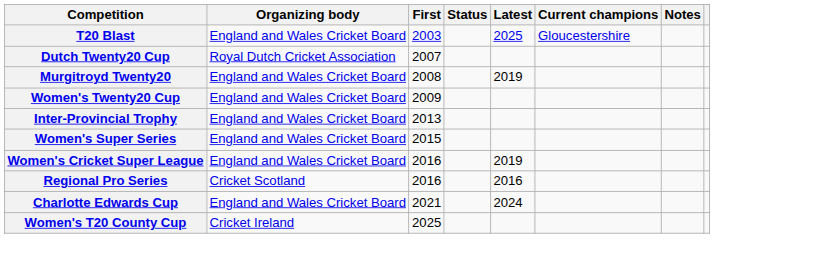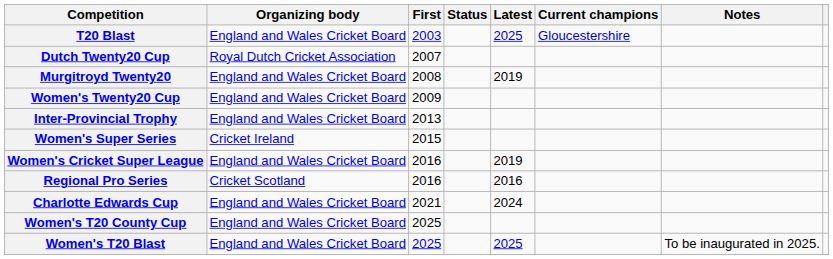 <table class="wikitable sortable plainrowheaders">
 <tr>
 <th scope="col">Competition</th>
 <th scope="col">Organizing body</th>
 <th scope="col">First</th>
 <th scope="col">Status</th>
 <th scope="col">Latest</th>
 <th scope="col">Current champions</th>
 <th scope="col">Notes</th>
 <th scope="col" class="unsortable"></th>
 </tr>
 <tr>
 <th scope="row"><a href='#'>T20 Blast</a></th>
 <td><a href='#'>England and Wales Cricket Board</a></td>
 <td><a href='#'>2003</a></td>
 <td></td>
 <td><a href='#'>2025</a></td>
 <td><a href='#'>Gloucestershire</a></td>
 <td></td>
 <td></td>
 </tr>
 <tr>
 <th scope="row"><a href='#'>Dutch Twenty20 Cup</a></th>
 <td><a href='#'>Royal Dutch Cricket Association</a></td>
 <td>2007</td>
 <td></td>
 <td></td>
 <td></td>
 <td></td>
 <td></td>
 </tr>
 <tr>
 <th scope="row"><a href='#'>Murgitroyd Twenty20</a></th>
 <td><a href='#'>England and Wales Cricket Board</a></td>
 <td>2008</td>
 <td></td>
 <td>2019</td>
 <td></td>
 <td></td>
 <td></td>
 </tr>
 <tr>
 <th scope="row"><a href='#'>Women's Twenty20 Cup</a></th>
 <td><a href='#'>England and Wales Cricket Board</a></td>
 <td>2009</td>
 <td></td>
 <td></td>
 <td></td>
 <td></td>
 <td></td>
 </tr>
 <tr>
 <th scope="row"><a href='#'>Inter-Provincial Trophy</a></th>
 <td><a href='#'>England and Wales Cricket Board</a></td>
 <td>2013</td>
 <td></td>
 <td></td>
 <td></td>
 <td></td>
 <td></td>
 </tr>
 <tr>
 <th scope="row"><a href='#'>Women's Super Series</a></th>
-<td><a href='#'>England and Wales Cricket Board</a></td>
+<td><a href='#'>Cricket Ireland</a></td>
 <td>2015</td>
 <td></td>
 <td></td>
 <td></td>
 <td></td>
 <td></td>
 </tr>
 <tr>
 <th scope="row"><a href='#'>Women's Cricket Super League</a></th>
 <td><a href='#'>England and Wales Cricket Board</a></td>
 <td>2016</td>
 <td></td>
 <td>2019</td>
 <td></td>
 <td></td>
 <td></td>
 </tr>
 <tr>
 <th scope="row"><a href='#'>Regional Pro Series</a></th>
 <td><a href='#'>Cricket Scotland</a></td>
 <td>2016</td>
 <td></td>
 <td>2016</td>
 <td></td>
 <td></td>
 <td></td>
 </tr>
 <tr>
 <th scope="row"><a href='#'>Charlotte Edwards Cup</a></th>
 <td><a href='#'>England and Wales Cricket Board</a></td>
 <td>2021</td>
 <td></td>
 <td>2024</td>
 <td></td>
 <td></td>
 <td></td>
 </tr>
 <tr>
 <th scope="row"><a href='#'>Women's T20 County Cup</a></th>
-<td><a href='#'>Cricket Ireland</a></td>
+<td><a href='#'>England and Wales Cricket Board</a></td>
 <td>2025</td>
 <td></td>
 <td></td>
 <td></td>
 <td></td>
 <td></td>
 </tr>
+<tr>
+<th scope="row"><a href='#'>Women's T20 Blast</a></th>
+<td><a href='#'>England and Wales Cricket Board</a></td>
+<td><a href='#'>2025</a></td>
+<td></td>
+<td><a href='#'>2025</a></td>
+<td></td>
+<td>To be inaugurated in 2025.</td>
+<td></td>
+</tr>
 </table>
